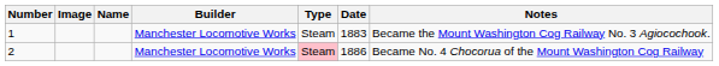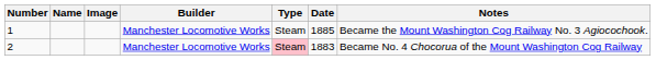 <table class="wikitable">
 <tr>
 <th>Number</th>
+<th>Name</th>
 <th>Image</th>
-<th>Name</th>
 <th>Builder</th>
 <th>Type</th>
 <th>Date</th>
 <th>Notes</th>
 </tr>
 <tr>
 <td>1</td>
 <td></td>
 <td></td>
 <td><a href='#'>Manchester Locomotive Works</a></td>
 <td>Steam</td>
-<td>1883</td>
+<td>1885</td>
 <td>Became the <a href='#'>Mount Washington Cog Railway</a> No. 3 <em>Agiocochook</em>.</td>
 </tr>
 <tr>
 <td>2</td>
 <td></td>
 <td></td>
 <td><a href='#'>Manchester Locomotive Works</a></td>
 <td style="background: pink;">Steam</td>
-<td>1886</td>
+<td>1883</td>
 <td>Became No. 4 <em>Chocorua</em> of the <a href='#'>Mount Washington Cog Railway</a></td>
 </tr>
 </table>
